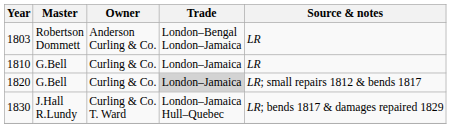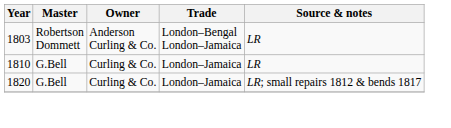 <table class=" wikitable">
 <tr>
 <th>Year</th>
 <th>Master</th>
 <th>Owner</th>
 <th>Trade</th>
 <th>Source & notes</th>
 </tr>
 <tr>
 <td>1803</td>
 <td>Robertson<br>Dommett</td>
 <td>Anderson<br>Curling & Co.</td>
 <td>London–Bengal<br>London–Jamaica</td>
 <td><em>LR</em></td>
 </tr>
 <tr>
 <td>1810</td>
 <td>G.Bell</td>
 <td>Curling & Co.</td>
 <td>London–Jamaica</td>
 <td><em>LR</em></td>
 </tr>
 <tr>
 <td>1820</td>
 <td>G.Bell</td>
 <td>Curling & Co.</td>
-<td style="background: lightgrey;">London–Jamaica</td>
+<td>London–Jamaica</td>
 <td><em>LR</em>; small repairs 1812 & bends 1817</td>
-</tr>
-<tr>
-<td>1830</td>
-<td>J.Hall<br>R.Lundy</td>
-<td>Curling & Co.<br>T. Ward</td>
-<td>London–Jamaica<br>Hull–Quebec</td>
-<td><em>LR</em>; bends 1817 & damages repaired 1829</td>
 </tr>
 <tr>
 </tr>
 </table>
